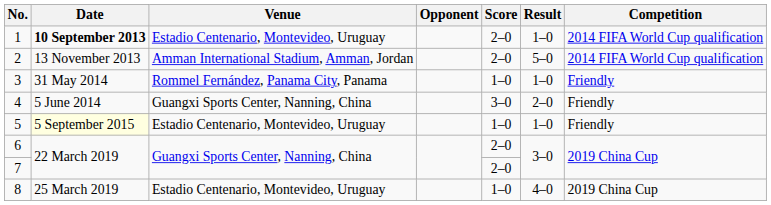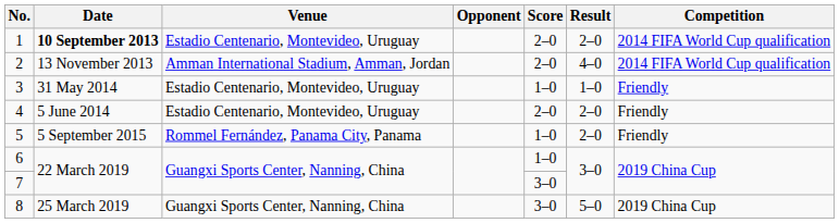 <table class="wikitable sortable">
 <tr>
 <th scope="col">No.</th>
 <th scope="col">Date</th>
 <th scope="col">Venue</th>
 <th scope="col">Opponent</th>
 <th scope="col">Score</th>
 <th scope="col">Result</th>
 <th scope="col">Competition</th>
 </tr>
 <tr>
 <td align="center">1</td>
 <td><strong>10 September 2013</strong></td>
 <td><a href='#'>Estadio Centenario</a>, <a href='#'>Montevideo</a>, Uruguay</td>
 <td></td>
 <td align="center">2–0</td>
-<td align="center">1–0</td>
+<td align="center">2–0</td>
 <td><a href='#'>2014 FIFA World Cup qualification</a></td>
 </tr>
 <tr>
 <td align="center">2</td>
 <td>13 November 2013</td>
 <td><a href='#'>Amman International Stadium</a>, <a href='#'>Amman</a>, Jordan</td>
 <td></td>
 <td align="center">2–0</td>
-<td align="center">5–0</td>
+<td align="center">4–0</td>
 <td><a href='#'>2014 FIFA World Cup qualification</a></td>
 </tr>
 <tr>
 <td align="center">3</td>
 <td>31 May 2014</td>
-<td><a href='#'>Rommel Fernández</a>, <a href='#'>Panama City</a>, Panama</td>
+<td>Estadio Centenario, Montevideo, Uruguay</td>
 <td></td>
 <td align="center">1–0</td>
 <td align="center">1–0</td>
 <td><a href='#'>Friendly</a></td>
 </tr>
 <tr>
 <td align="center">4</td>
 <td>5 June 2014</td>
-<td>Guangxi Sports Center, Nanning, China</td>
+<td>Estadio Centenario, Montevideo, Uruguay</td>
 <td></td>
-<td align="center">3–0</td>
+<td align="center">2–0</td>
 <td align="center">2–0</td>
 <td>Friendly</td>
 </tr>
 <tr>
 <td align="center">5</td>
-<td style="background: lightyellow;">5 September 2015</td>
-<td>Estadio Centenario, Montevideo, Uruguay</td>
+<td>5 September 2015</td>
+<td><a href='#'>Rommel Fernández</a>, <a href='#'>Panama City</a>, Panama</td>
 <td></td>
 <td align="center">1–0</td>
-<td align="center">1–0</td>
+<td align="center">2–0</td>
 <td>Friendly</td>
 </tr>
 <tr>
 <td align="center">6</td>
 <td rowspan="2">22 March 2019</td>
 <td rowspan="2"><a href='#'>Guangxi Sports Center</a>, <a href='#'>Nanning</a>, China</td>
 <td rowspan="2"></td>
-<td align="center">2–0</td>
+<td align="center">1–0</td>
 <td rowspan="2" align="center">3–0</td>
 <td rowspan="2"><a href='#'>2019 China Cup</a></td>
 </tr>
 <tr>
 <td align="center">7</td>
-<td align="center">2–0</td>
+<td align="center">3–0</td>
 </tr>
 <tr>
 <td align="center">8</td>
 <td>25 March 2019</td>
-<td>Estadio Centenario, Montevideo, Uruguay</td>
+<td>Guangxi Sports Center, Nanning, China</td>
 <td></td>
-<td align="center">1–0</td>
-<td align="center">4–0</td>
+<td align="center">3–0</td>
+<td align="center">5–0</td>
 <td>2019 China Cup</td>
 </tr>
 </table>
